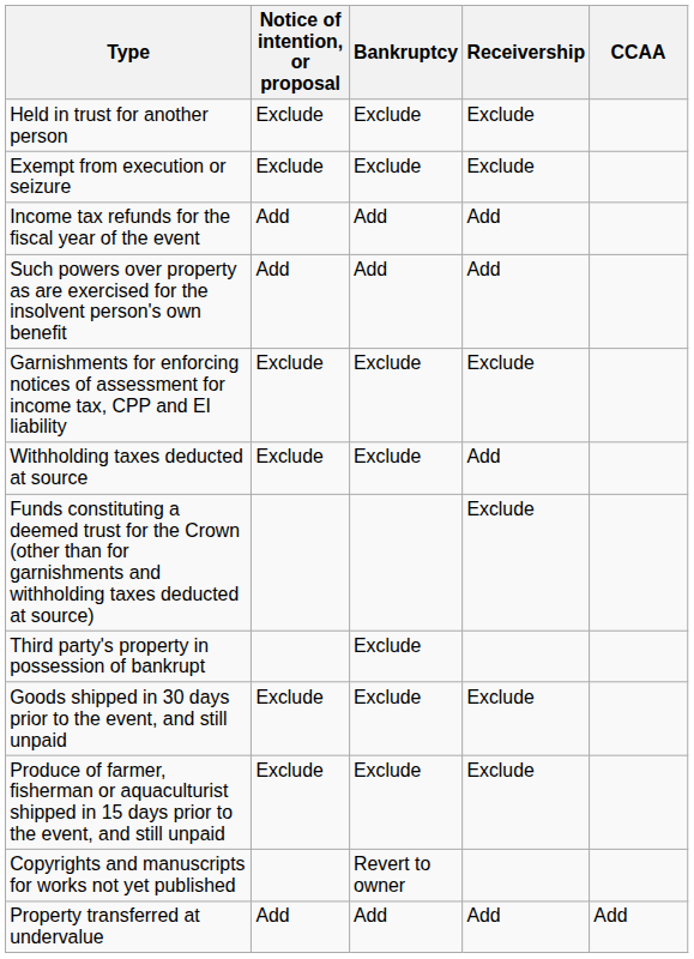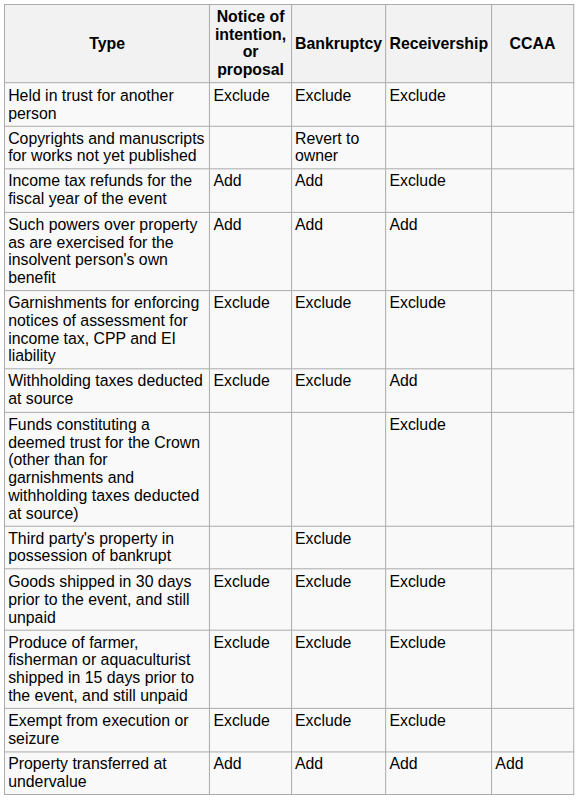 <table class="wikitable">
 <tr>
 <th scope="col" width="200">Type</th>
 <th scope="col" width="75">Notice of intention, or proposal</th>
 <th scope="col" width="75">Bankruptcy</th>
 <th scope="col" width="75">Receivership</th>
 <th scope="col" width="75">CCAA</th>
 </tr>
 <tr valign="top">
 <td>Held in trust for another person</td>
 <td>Exclude</td>
 <td>Exclude</td>
 <td>Exclude</td>
 <td></td>
 </tr>
 <tr valign="top">
-<td>Exempt from execution or seizure</td>
-<td>Exclude</td>
-<td>Exclude</td>
-<td>Exclude</td>
+<td>Copyrights and manuscripts for works not yet published</td>
+<td></td>
+<td>Revert to owner</td>
+<td></td>
 <td></td>
 </tr>
 <tr valign="top">
 <td>Income tax refunds for the fiscal year of the event</td>
 <td>Add</td>
 <td>Add</td>
-<td>Add</td>
+<td>Exclude</td>
 <td></td>
 </tr>
 <tr valign="top">
 <td>Such powers over property as are exercised for the insolvent person's own benefit</td>
 <td>Add</td>
 <td>Add</td>
 <td>Add</td>
 <td></td>
 </tr>
 <tr valign="top">
 <td>Garnishments for enforcing notices of assessment for income tax, CPP and EI liability</td>
 <td>Exclude</td>
 <td>Exclude</td>
 <td>Exclude</td>
 <td></td>
 </tr>
 <tr valign="top">
 <td>Withholding taxes deducted at source</td>
 <td>Exclude</td>
 <td>Exclude</td>
 <td>Add</td>
 <td></td>
 </tr>
 <tr valign="top">
 <td>Funds constituting a deemed trust for the Crown (other than for garnishments and withholding taxes deducted at source)</td>
 <td></td>
 <td></td>
 <td>Exclude</td>
 <td></td>
 </tr>
 <tr valign="top">
 <td>Third party's property in possession of bankrupt</td>
 <td></td>
 <td>Exclude</td>
 <td></td>
 <td></td>
 </tr>
 <tr valign="top">
 <td>Goods shipped in 30 days prior to the event, and still unpaid</td>
 <td>Exclude</td>
 <td>Exclude</td>
 <td>Exclude</td>
 <td></td>
 </tr>
 <tr valign="top">
 <td>Produce of farmer, fisherman or aquaculturist shipped in 15 days prior to the event, and still unpaid</td>
 <td>Exclude</td>
 <td>Exclude</td>
 <td>Exclude</td>
 <td></td>
 </tr>
 <tr valign="top">
-<td>Copyrights and manuscripts for works not yet published</td>
-<td></td>
-<td>Revert to owner</td>
-<td></td>
+<td>Exempt from execution or seizure</td>
+<td>Exclude</td>
+<td>Exclude</td>
+<td>Exclude</td>
 <td></td>
 </tr>
 <tr valign="top">
 <td>Property transferred at undervalue</td>
 <td>Add</td>
 <td>Add</td>
 <td>Add</td>
 <td>Add</td>
 </tr>
 </table>
